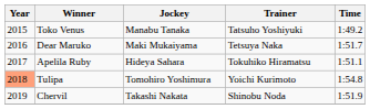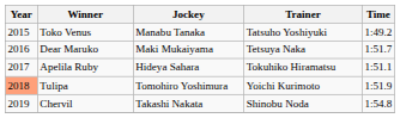 <table class="wikitable sortable" style="font-size:90%">
 <tr>
 <th width="36px">Year<br></th>
 <th width="120px">Winner<br></th>
 <th width="140px">Jockey<br></th>
 <th width="150px">Trainer<br></th>
 <th>Time<br></th>
 </tr>
 <tr>
 <td>2015</td>
 <td>Toko Venus</td>
 <td>Manabu Tanaka</td>
 <td>Tatsuho Yoshiyuki</td>
 <td>1:49.2</td>
 </tr>
 <tr>
 <td>2016</td>
 <td>Dear Maruko</td>
 <td>Maki Mukaiyama</td>
 <td>Tetsuya Naka</td>
 <td>1:51.7</td>
 </tr>
 <tr>
 <td>2017</td>
 <td>Apelila Ruby</td>
 <td>Hideya Sahara</td>
 <td>Tokuhiko Hiramatsu</td>
 <td>1:51.1</td>
 </tr>
 <tr>
 <td style="background: lightsalmon;">2018</td>
 <td>Tulipa</td>
 <td>Tomohiro Yoshimura</td>
 <td>Yoichi Kurimoto</td>
-<td>1:54.8</td>
+<td>1:51.9</td>
 </tr>
 <tr>
 <td>2019</td>
 <td>Chervil</td>
 <td>Takashi Nakata</td>
 <td>Shinobu Noda</td>
-<td>1:51.9</td>
+<td>1:54.8</td>
 </tr>
 <tr>
 </tr>
 </table>
